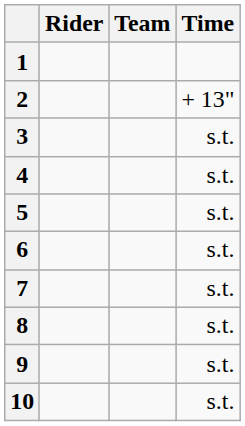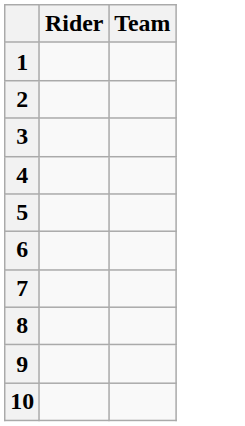 <table class="wikitable">
 <tr>
 <th></th>
 <th>Rider</th>
 <th>Team</th>
-<th>Time</th>
 </tr>
 <tr>
 <th>1</th>
 <td></td>
 <td></td>
-<td align="right"></td>
 </tr>
 <tr>
 <th>2</th>
 <td></td>
 <td></td>
-<td align="right">+ 13"</td>
 </tr>
 <tr>
 <th>3</th>
 <td></td>
 <td></td>
-<td align="right">s.t.</td>
 </tr>
 <tr>
 <th>4</th>
 <td></td>
 <td></td>
-<td align="right">s.t.</td>
 </tr>
 <tr>
 <th>5</th>
 <td></td>
 <td></td>
-<td align="right">s.t.</td>
 </tr>
 <tr>
 <th>6</th>
 <td></td>
 <td></td>
-<td align="right">s.t.</td>
 </tr>
 <tr>
 <th>7</th>
 <td></td>
 <td></td>
-<td align="right">s.t.</td>
 </tr>
 <tr>
 <th>8</th>
 <td></td>
 <td></td>
-<td align="right">s.t.</td>
 </tr>
 <tr>
 <th>9</th>
 <td></td>
 <td></td>
-<td align="right">s.t.</td>
 </tr>
 <tr>
 <th>10</th>
 <td></td>
 <td></td>
-<td align="right">s.t.</td>
 </tr>
 </table>
